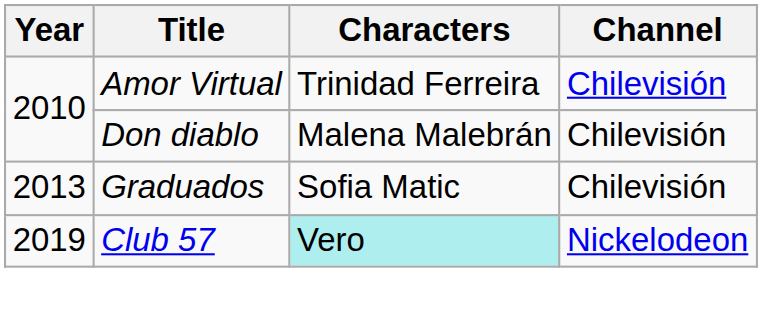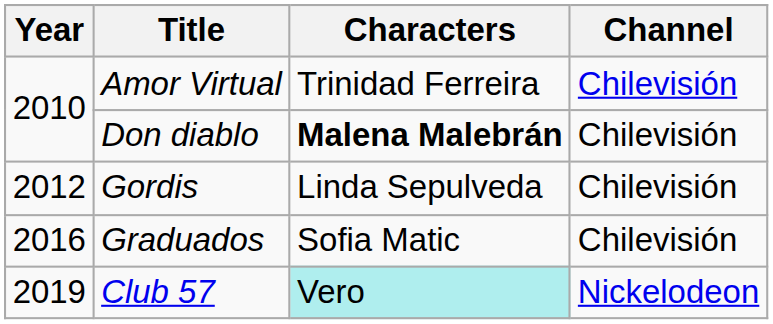 <table Class = "wikitable">
 <tr>
 <th>Year</th>
 <th>Title</th>
 <th>Characters</th>
 <th>Channel</th>
 </tr>
 <tr>
 <td Rowspan = 2>2010</td>
 <td><em>Amor Virtual</em></td>
 <td>Trinidad Ferreira</td>
 <td><a href='#'>Chilevisión</a></td>
 </tr>
 <tr>
 <td><em>Don diablo</em></td>
-<td>Malena Malebrán</td>
+<td><strong>Malena Malebrán</strong></td>
 <td>Chilevisión</td>
 </tr>
 <tr>
-<td>2013</td>
+<td>2012</td>
+<td><em>Gordis</em></td>
+<td>Linda Sepulveda</td>
+<td>Chilevisión</td>
+</tr>
+<tr>
+<td>2016</td>
 <td><em>Graduados</em></td>
 <td>Sofia Matic</td>
 <td>Chilevisión</td>
 </tr>
 <tr>
 <td>2019</td>
 <td><em><a href='#'>Club 57</a></em></td>
 <td style="background: paleturquoise;">Vero</td>
 <td><a href='#'>Nickelodeon</a></td>
 </tr>
 </table>
